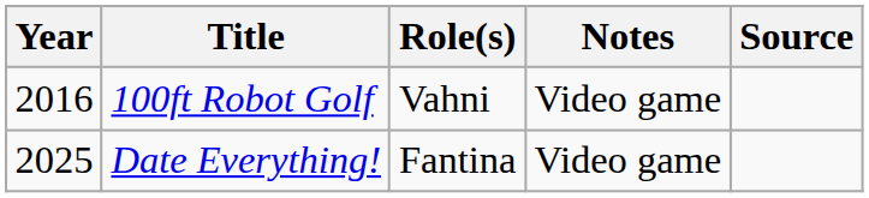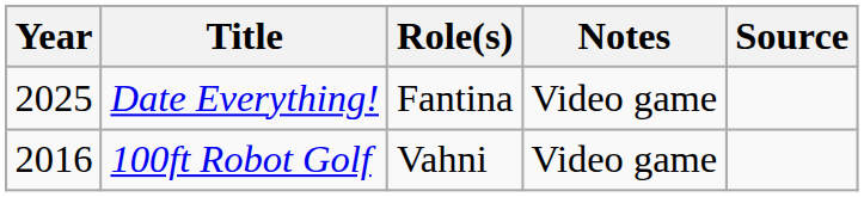 <table class="wikitable sortable">
 <tr>
 <th>Year</th>
 <th>Title</th>
 <th>Role(s)</th>
 <th>Notes</th>
 <th>Source</th>
 </tr>
 <tr>
+<td>2025</td>
+<td><em><a href='#'>Date Everything!</a></em></td>
+<td>Fantina</td>
+<td>Video game</td>
+<td></td>
+</tr>
+<tr>
 <td>2016</td>
 <td><em><a href='#'>100ft Robot Golf</a></em></td>
 <td>Vahni</td>
 <td>Video game</td>
 <td></td>
 </tr>
-<tr>
-<td>2025</td>
-<td><em><a href='#'>Date Everything!</a></em></td>
-<td>Fantina</td>
-<td>Video game</td>
-<td></td>
-</tr>
 </table>
